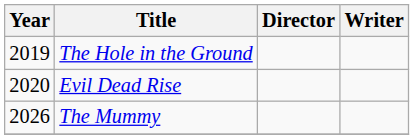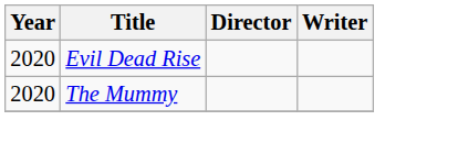 <table class="wikitable">
 <tr>
 <th scope="col">Year</th>
 <th scope="col">Title</th>
 <th scope="col">Director</th>
 <th scope="col">Writer</th>
 </tr>
 <tr>
-<td>2019</td>
-<td scope="row"><em><a href='#'>The Hole in the Ground</a></em></td>
-<td></td>
-<td></td>
-</tr>
-<tr>
 <td>2020</td>
 <td scope="row"><em><a href='#'>Evil Dead Rise</a></em></td>
 <td></td>
 <td></td>
 </tr>
 <tr>
-<td>2026</td>
+<td>2020</td>
 <td scope="row"><em><a href='#'>The Mummy</a></em></td>
 <td></td>
 <td></td>
 </tr>
 <tr>
 </tr>
 </table>
